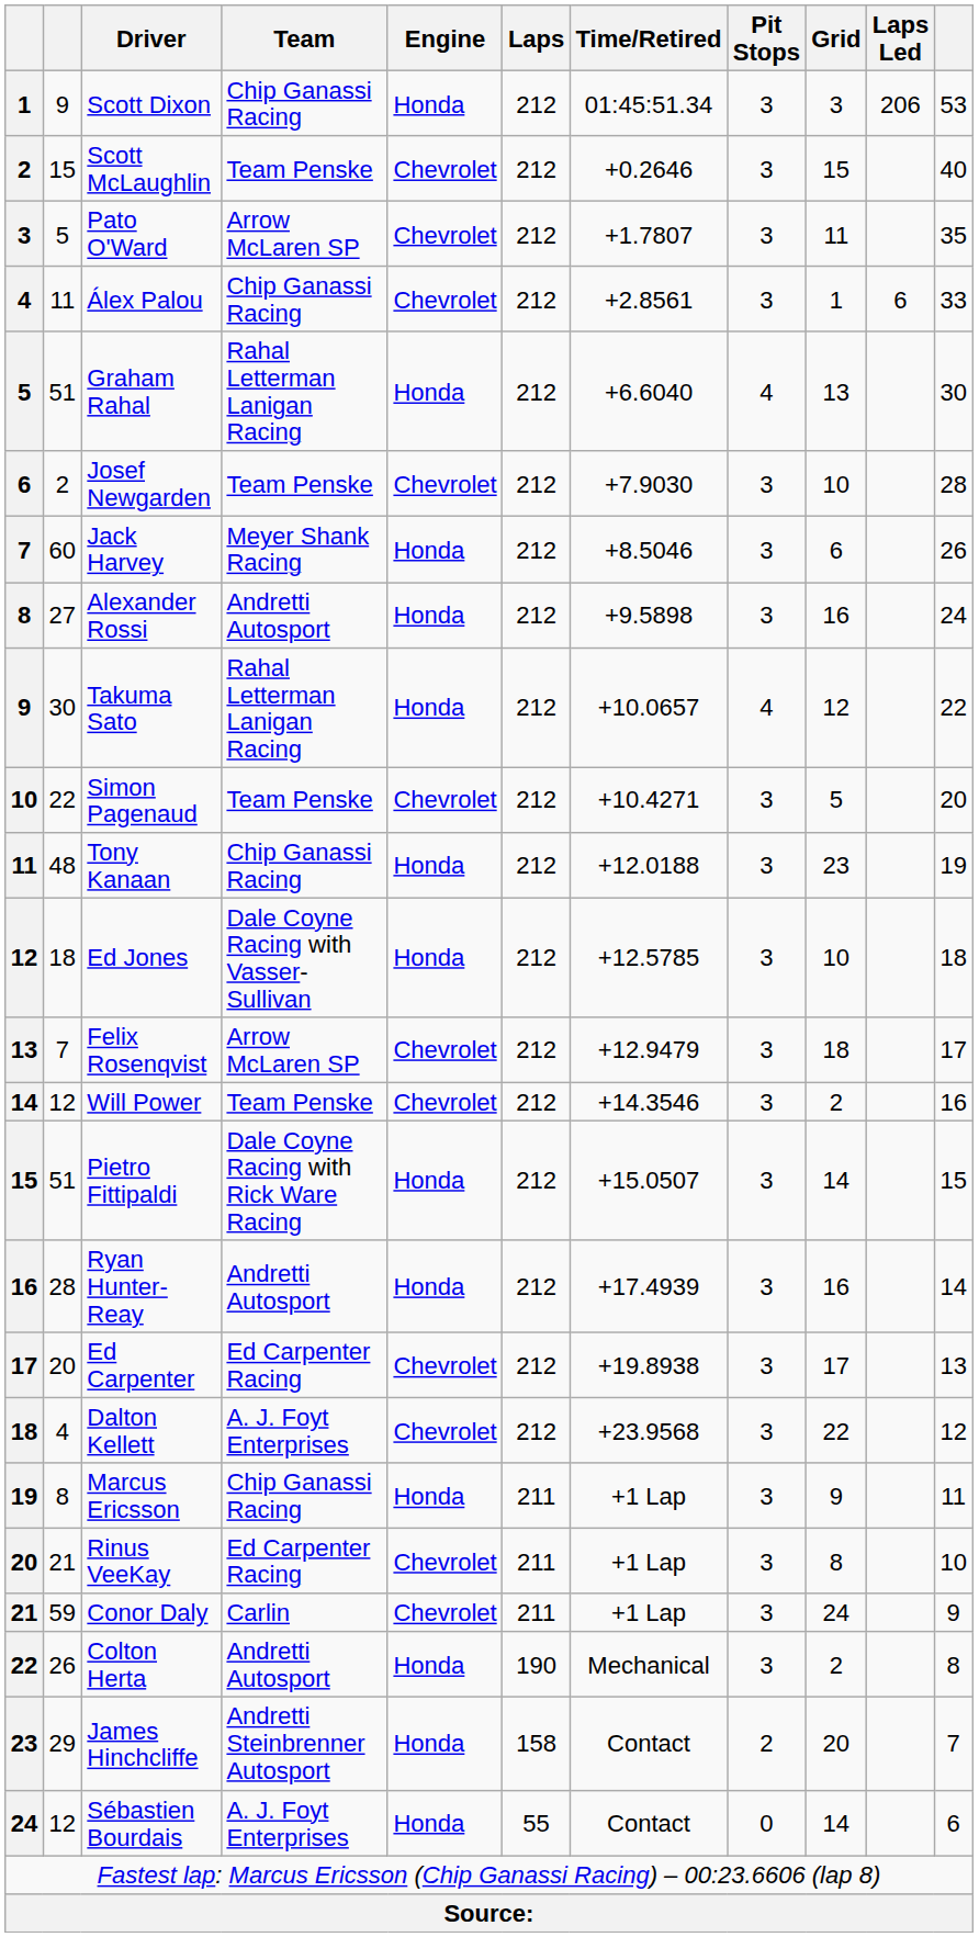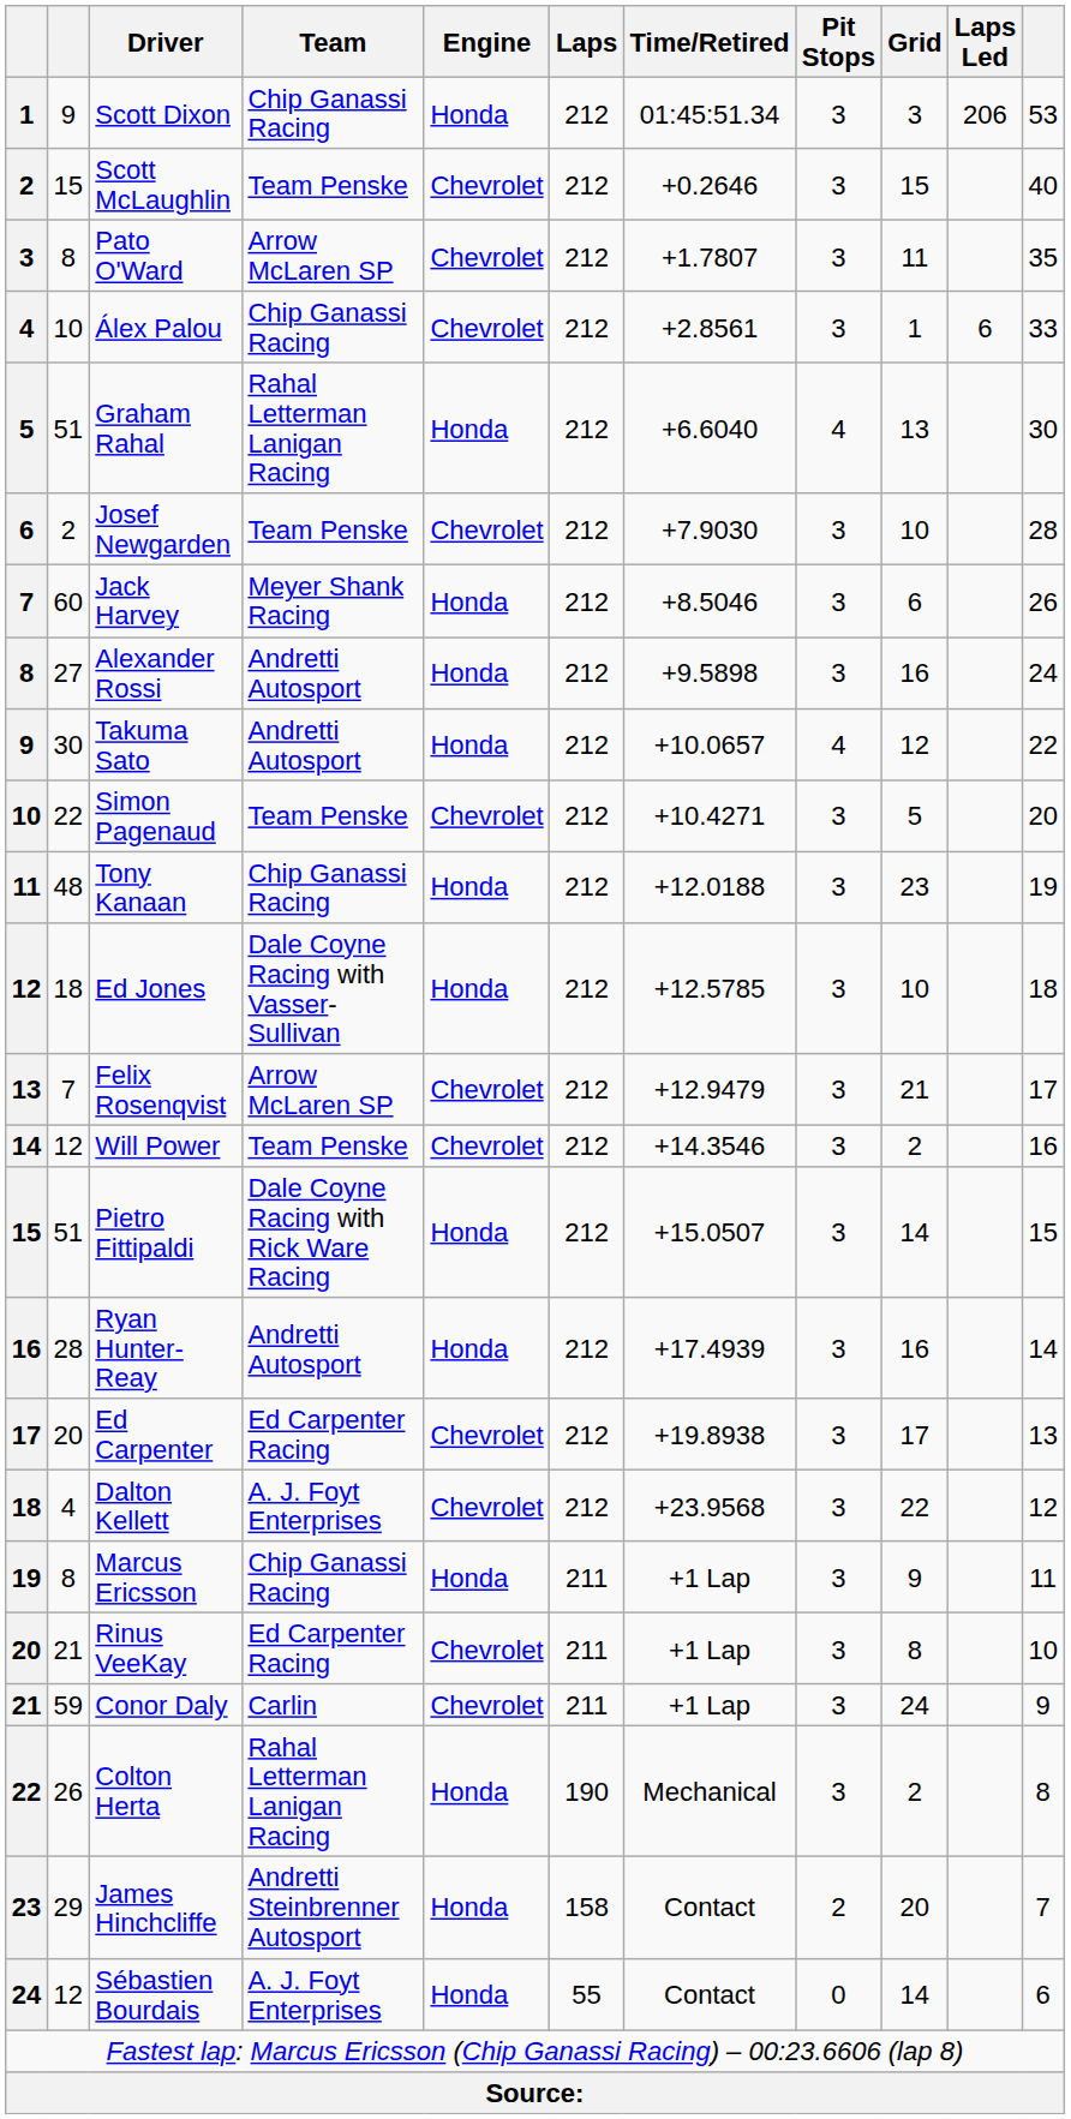 <table class="wikitable sortable" style="font-size:95%;">
 <tr>
 <th scope="col"></th>
 <th scope="col"></th>
 <th scope="col">Driver</th>
 <th scope="col">Team</th>
 <th scope="col">Engine</th>
 <th class="unsortable" scope="col">Laps</th>
 <th class="unsortable" scope="col">Time/Retired</th>
 <th scope="col">Pit<br>Stops</th>
 <th scope="col">Grid</th>
 <th scope="col">Laps<br>Led</th>
 <th scope="col"></th>
 </tr>
 <tr>
 <th>1</th>
 <td align="center">9</td>
 <td> <a href='#'>Scott Dixon</a> <strong></strong></td>
 <td><a href='#'>Chip Ganassi Racing</a></td>
 <td><a href='#'>Honda</a></td>
 <td align="center">212</td>
 <td align="center">01:45:51.34</td>
 <td align="center">3</td>
 <td align="center">3</td>
 <td align="center">206</td>
 <td align="center">53</td>
 </tr>
 <tr>
 <th>2</th>
 <td align="center">15</td>
 <td> <a href='#'>Scott McLaughlin</a> <strong></strong></td>
 <td><a href='#'>Team Penske</a></td>
 <td><a href='#'>Chevrolet</a></td>
 <td align="center">212</td>
 <td align="center">+0.2646</td>
 <td align="center">3</td>
 <td align="center">15</td>
 <td align="center"></td>
 <td align="center">40</td>
 </tr>
 <tr>
 <th>3</th>
-<td align="center">5</td>
+<td align="center">8</td>
 <td> <a href='#'>Pato O'Ward</a></td>
 <td><a href='#'>Arrow McLaren SP</a></td>
 <td><a href='#'>Chevrolet</a></td>
 <td align="center">212</td>
 <td align="center">+1.7807</td>
 <td align="center">3</td>
 <td align="center">11</td>
 <td align="center"></td>
 <td align="center">35</td>
 </tr>
 <tr>
 <th>4</th>
-<td align="center">11</td>
+<td align="center">10</td>
 <td> <a href='#'>Álex Palou</a></td>
 <td><a href='#'>Chip Ganassi Racing</a></td>
 <td><a href='#'>Chevrolet</a></td>
 <td align="center">212</td>
 <td align="center">+2.8561</td>
 <td align="center">3</td>
 <td align="center">1</td>
 <td align="center">6</td>
 <td align="center">33</td>
 </tr>
 <tr>
 <th>5</th>
 <td align="center">51</td>
 <td> <a href='#'>Graham Rahal</a> <strong></strong></td>
 <td><a href='#'>Rahal Letterman Lanigan Racing</a></td>
 <td><a href='#'>Honda</a></td>
 <td align="center">212</td>
 <td align="center">+6.6040</td>
 <td align="center">4</td>
 <td align="center">13</td>
 <td align="center"></td>
 <td align="center">30</td>
 </tr>
 <tr>
 <th>6</th>
 <td align="center">2</td>
 <td> <a href='#'>Josef Newgarden</a> <strong></strong></td>
 <td><a href='#'>Team Penske</a></td>
 <td><a href='#'>Chevrolet</a></td>
 <td align="center">212</td>
 <td align="center">+7.9030</td>
 <td align="center">3</td>
 <td align="center">10</td>
 <td align="center"></td>
 <td align="center">28</td>
 </tr>
 <tr>
 <th>7</th>
 <td align="center">60</td>
 <td> <a href='#'>Jack Harvey</a></td>
 <td><a href='#'>Meyer Shank Racing</a></td>
 <td><a href='#'>Honda</a></td>
 <td align="center">212</td>
 <td align="center">+8.5046</td>
 <td align="center">3</td>
 <td align="center">6</td>
 <td align="center"></td>
 <td align="center">26</td>
 </tr>
 <tr>
 <th>8</th>
 <td align="center">27</td>
 <td> <a href='#'>Alexander Rossi</a></td>
 <td><a href='#'>Andretti Autosport</a></td>
 <td><a href='#'>Honda</a></td>
 <td align="center">212</td>
 <td align="center">+9.5898</td>
 <td align="center">3</td>
 <td align="center">16</td>
 <td align="center"></td>
 <td align="center">24</td>
 </tr>
 <tr>
 <th>9</th>
 <td align="center">30</td>
 <td> <a href='#'>Takuma Sato</a></td>
-<td><a href='#'>Rahal Letterman Lanigan Racing</a></td>
+<td><a href='#'>Andretti Autosport</a></td>
 <td><a href='#'>Honda</a></td>
 <td align="center">212</td>
 <td align="center">+10.0657</td>
 <td align="center">4</td>
 <td align="center">12</td>
 <td align="center"></td>
 <td align="center">22</td>
 </tr>
 <tr>
 <th>10</th>
 <td align="center">22</td>
 <td> <a href='#'>Simon Pagenaud</a></td>
 <td><a href='#'>Team Penske</a></td>
 <td><a href='#'>Chevrolet</a></td>
 <td align="center">212</td>
 <td align="center">+10.4271</td>
 <td align="center">3</td>
 <td align="center">5</td>
 <td align="center"></td>
 <td align="center">20</td>
 </tr>
 <tr>
 <th>11</th>
 <td align="center">48</td>
 <td> <a href='#'>Tony Kanaan</a> <strong></strong></td>
 <td><a href='#'>Chip Ganassi Racing</a></td>
 <td><a href='#'>Honda</a></td>
 <td align="center">212</td>
 <td align="center">+12.0188</td>
 <td align="center">3</td>
 <td align="center">23</td>
 <td align="center"></td>
 <td align="center">19</td>
 </tr>
 <tr>
 <th>12</th>
 <td align="center">18</td>
 <td> <a href='#'>Ed Jones</a></td>
 <td><a href='#'>Dale Coyne Racing</a> with <a href='#'>Vasser</a>-<a href='#'>Sullivan</a></td>
 <td><a href='#'>Honda</a></td>
 <td align="center">212</td>
 <td align="center">+12.5785</td>
 <td align="center">3</td>
 <td align="center">10</td>
 <td align="center"></td>
 <td align="center">18</td>
 </tr>
 <tr>
 <th>13</th>
 <td align="center">7</td>
 <td> <a href='#'>Felix Rosenqvist</a></td>
 <td><a href='#'>Arrow McLaren SP</a></td>
 <td><a href='#'>Chevrolet</a></td>
 <td align="center">212</td>
 <td align="center">+12.9479</td>
 <td align="center">3</td>
-<td align="center">18</td>
+<td align="center">21</td>
 <td align="center"></td>
 <td align="center">17</td>
 </tr>
 <tr>
 <th>14</th>
 <td align="center">12</td>
 <td> <a href='#'>Will Power</a></td>
 <td><a href='#'>Team Penske</a></td>
 <td><a href='#'>Chevrolet</a></td>
 <td align="center">212</td>
 <td align="center">+14.3546</td>
 <td align="center">3</td>
 <td align="center">2</td>
 <td align="center"></td>
 <td align="center">16</td>
 </tr>
 <tr>
 <th>15</th>
 <td align="center">51</td>
 <td> <a href='#'>Pietro Fittipaldi</a></td>
 <td><a href='#'>Dale Coyne Racing</a> with <a href='#'>Rick Ware Racing</a></td>
 <td><a href='#'>Honda</a></td>
 <td align="center">212</td>
 <td align="center">+15.0507</td>
 <td align="center">3</td>
 <td align="center">14</td>
 <td align="center"></td>
 <td align="center">15</td>
 </tr>
 <tr>
 <th>16</th>
 <td align="center">28</td>
 <td> <a href='#'>Ryan Hunter-Reay</a></td>
 <td><a href='#'>Andretti Autosport</a></td>
 <td><a href='#'>Honda</a></td>
 <td align="center">212</td>
 <td align="center">+17.4939</td>
 <td align="center">3</td>
 <td align="center">16</td>
 <td align="center"></td>
 <td align="center">14</td>
 </tr>
 <tr>
 <th>17</th>
 <td align="center">20</td>
 <td> <a href='#'>Ed Carpenter</a> <strong></strong></td>
 <td><a href='#'>Ed Carpenter Racing</a></td>
 <td><a href='#'>Chevrolet</a></td>
 <td align="center">212</td>
 <td align="center">+19.8938</td>
 <td align="center">3</td>
 <td align="center">17</td>
 <td align="center"></td>
 <td align="center">13</td>
 </tr>
 <tr>
 <th>18</th>
 <td align="center">4</td>
 <td> <a href='#'>Dalton Kellett</a></td>
 <td><a href='#'>A. J. Foyt Enterprises</a></td>
 <td><a href='#'>Chevrolet</a></td>
 <td align="center">212</td>
 <td align="center">+23.9568</td>
 <td align="center">3</td>
 <td align="center">22</td>
 <td align="center"></td>
 <td align="center">12</td>
 </tr>
 <tr>
 <th>19</th>
 <td align="center">8</td>
 <td> <a href='#'>Marcus Ericsson</a></td>
 <td><a href='#'>Chip Ganassi Racing</a></td>
 <td><a href='#'>Honda</a></td>
 <td align="center">211</td>
 <td align="center">+1 Lap</td>
 <td align="center">3</td>
 <td align="center">9</td>
 <td align="center"></td>
 <td align="center">11</td>
 </tr>
 <tr>
 <th>20</th>
 <td align="center">21</td>
 <td> <a href='#'>Rinus VeeKay</a></td>
 <td><a href='#'>Ed Carpenter Racing</a></td>
 <td><a href='#'>Chevrolet</a></td>
 <td align="center">211</td>
 <td align="center">+1 Lap</td>
 <td align="center">3</td>
 <td align="center">8</td>
 <td align="center"></td>
 <td align="center">10</td>
 </tr>
 <tr>
 <th>21</th>
 <td align="center">59</td>
 <td> <a href='#'>Conor Daly</a></td>
 <td><a href='#'>Carlin</a></td>
 <td><a href='#'>Chevrolet</a></td>
 <td align="center">211</td>
 <td align="center">+1 Lap</td>
 <td align="center">3</td>
 <td align="center">24</td>
 <td align="center"></td>
 <td align="center">9</td>
 </tr>
 <tr>
 <th>22</th>
 <td align="center">26</td>
 <td> <a href='#'>Colton Herta</a></td>
-<td><a href='#'>Andretti Autosport</a></td>
+<td><a href='#'>Rahal Letterman Lanigan Racing</a></td>
 <td><a href='#'>Honda</a></td>
 <td align="center">190</td>
 <td align="center">Mechanical</td>
 <td align="center">3</td>
 <td align="center">2</td>
 <td align="center"></td>
 <td align="center">8</td>
 </tr>
 <tr>
 <th>23</th>
 <td align="center">29</td>
 <td> <a href='#'>James Hinchcliffe</a></td>
 <td><a href='#'>Andretti Steinbrenner Autosport</a></td>
 <td><a href='#'>Honda</a></td>
 <td align="center">158</td>
 <td align="center">Contact</td>
 <td align="center">2</td>
 <td align="center">20</td>
 <td align="center"></td>
 <td align="center">7</td>
 </tr>
 <tr>
 <th>24</th>
 <td align="center">12</td>
 <td> <a href='#'>Sébastien Bourdais</a></td>
 <td><a href='#'>A. J. Foyt Enterprises</a></td>
 <td><a href='#'>Honda</a></td>
 <td align="center">55</td>
 <td align="center">Contact</td>
 <td align="center">0</td>
 <td align="center">14</td>
 <td align="center"></td>
 <td align="center">6</td>
 </tr>
 <tr class="sortbottom">
 <td colspan="11" style="text-align:center"><em><a href='#'>Fastest lap</a>:  <a href='#'>Marcus Ericsson</a> (<a href='#'>Chip Ganassi Racing</a>) – 00:23.6606 (lap 8)</em></td>
 </tr>
 <tr class="sortbottom">
 <th colspan="11">Source:</th>
 </tr>
 </table>
